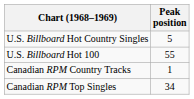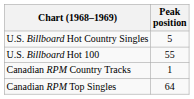 <table class="wikitable sortable">
 <tr>
 <th align="left">Chart (1968–1969)</th>
 <th align="center">Peak<br>position</th>
 </tr>
 <tr>
 <td align="left">U.S. <em>Billboard</em> Hot Country Singles</td>
 <td align="center">5</td>
 </tr>
 <tr>
 <td align="left">U.S. <em>Billboard</em> Hot 100</td>
 <td align="center">55</td>
 </tr>
 <tr>
 <td align="left">Canadian <em>RPM</em> Country Tracks</td>
 <td align="center">1</td>
 </tr>
 <tr>
 <td align="left">Canadian <em>RPM</em> Top Singles</td>
-<td align="center">34</td>
+<td align="center">64</td>
 </tr>
 </table>
